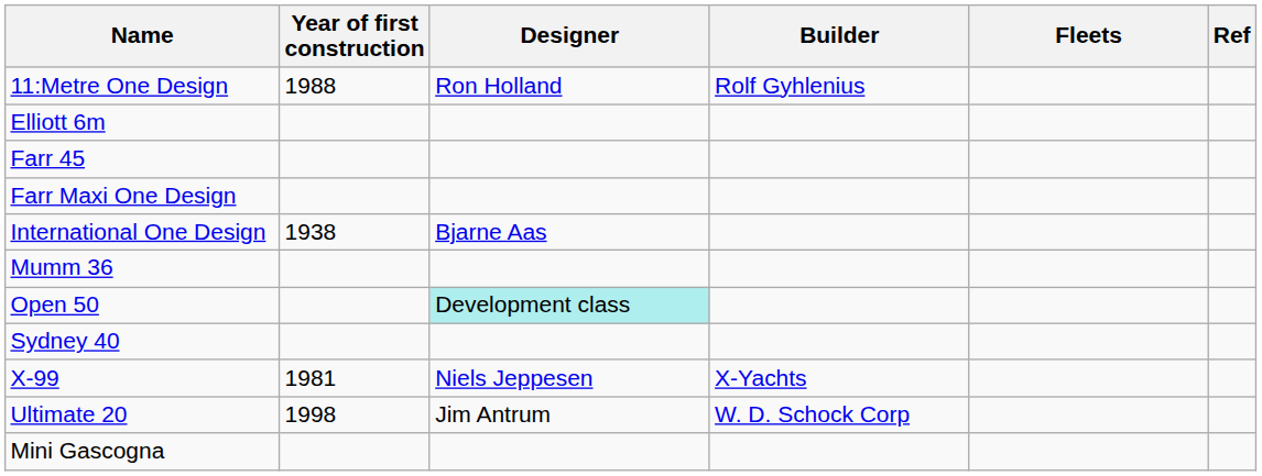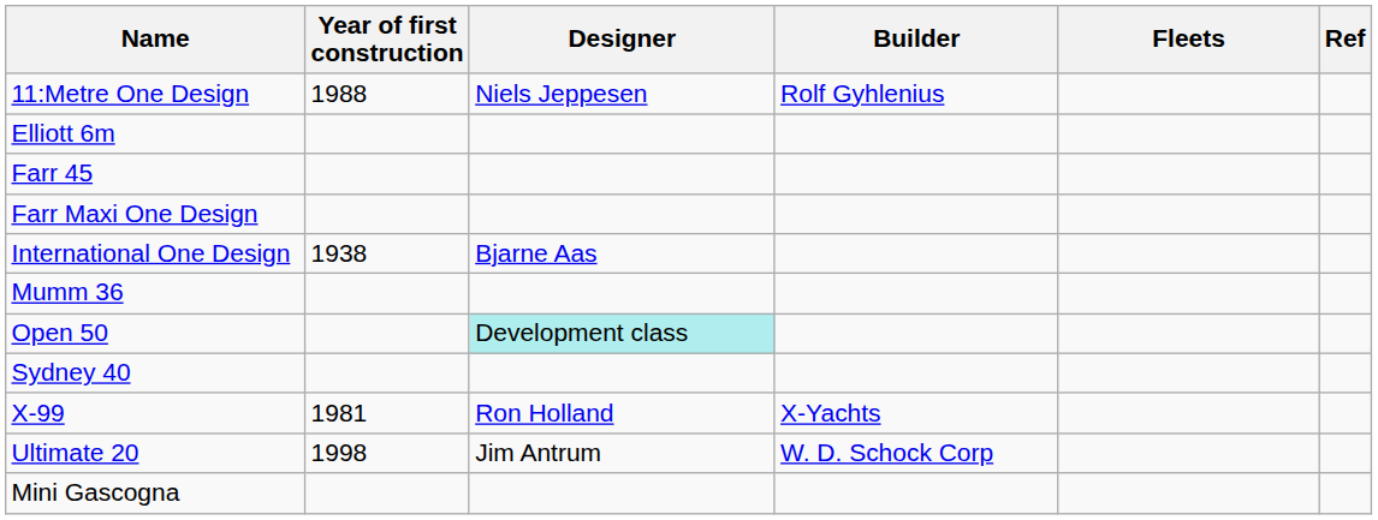 <table class=wikitable>
 <tr>
 <th style="width:20em">Name</th>
 <th>Year of first construction</th>
 <th style="width:20em">Designer</th>
 <th style="width:20em">Builder</th>
 <th style="width:20em">Fleets</th>
 <th>Ref</th>
 </tr>
 <tr>
 <td><a href='#'>11:Metre One Design</a></td>
 <td>1988</td>
-<td><a href='#'>Ron Holland</a></td>
+<td><a href='#'>Niels Jeppesen</a></td>
 <td><a href='#'>Rolf Gyhlenius</a></td>
 <td></td>
 <td></td>
 </tr>
 <tr>
 <td><a href='#'>Elliott 6m</a></td>
 <td></td>
 <td></td>
 <td></td>
 <td></td>
 <td></td>
 </tr>
 <tr>
 <td><a href='#'>Farr 45</a></td>
 <td></td>
 <td></td>
 <td></td>
 <td></td>
 <td></td>
 </tr>
 <tr>
 <td><a href='#'>Farr Maxi One Design</a></td>
 <td></td>
 <td></td>
 <td></td>
 <td></td>
 <td></td>
 </tr>
 <tr>
 <td><a href='#'>International One Design</a></td>
 <td>1938</td>
 <td><a href='#'>Bjarne Aas</a></td>
 <td></td>
 <td></td>
 <td></td>
 </tr>
 <tr>
 <td><a href='#'>Mumm 36</a></td>
 <td></td>
 <td></td>
 <td></td>
 <td></td>
 <td></td>
 </tr>
 <tr>
 <td><a href='#'>Open 50</a></td>
 <td></td>
 <td style="background: paleturquoise;">Development class</td>
 <td></td>
 <td></td>
 <td></td>
 </tr>
 <tr>
 <td><a href='#'>Sydney 40</a></td>
 <td></td>
 <td></td>
 <td></td>
 <td></td>
 <td></td>
 </tr>
 <tr>
 <td><a href='#'>X-99</a></td>
 <td>1981</td>
-<td><a href='#'>Niels Jeppesen</a></td>
+<td><a href='#'>Ron Holland</a></td>
 <td><a href='#'>X-Yachts</a></td>
 <td></td>
 <td></td>
 </tr>
 <tr>
 <td><a href='#'>Ultimate 20</a></td>
 <td>1998</td>
 <td>Jim Antrum</td>
 <td><a href='#'>W. D. Schock Corp</a></td>
 <td></td>
 <td></td>
 </tr>
 <tr>
 <td>Mini Gascogna</td>
 <td></td>
 <td></td>
 <td></td>
 <td></td>
 <td></td>
 </tr>
 </table>
